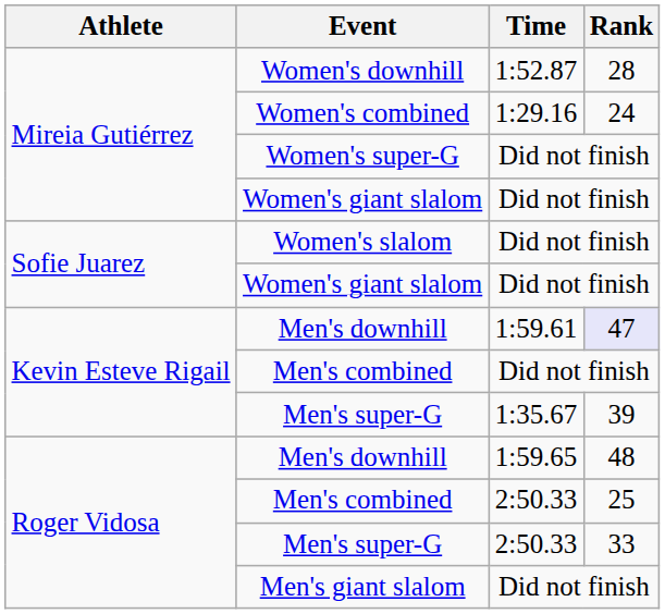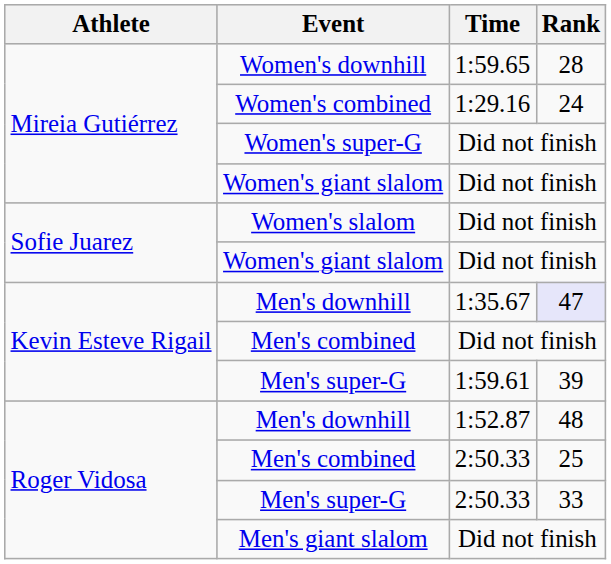 <table class="wikitable">
 <tr>
 <th>Athlete</th>
 <th>Event</th>
 <th>Time</th>
 <th>Rank</th>
 </tr>
 <tr>
 <td rowspan=4><a href='#'>Mireia Gutiérrez</a></td>
 <td align="center"><a href='#'>Women's downhill</a></td>
-<td align="center">1:52.87</td>
+<td align="center">1:59.65</td>
 <td align="center">28</td>
 </tr>
 <tr>
 <td align="center"><a href='#'>Women's combined</a></td>
 <td align="center">1:29.16</td>
 <td align="center">24</td>
 </tr>
 <tr>
 <td align="center"><a href='#'>Women's super-G</a></td>
 <td colspan=2 align="center">Did not finish</td>
 </tr>
 <tr>
 <td align="center"><a href='#'>Women's giant slalom</a></td>
 <td colspan=2 align="center">Did not finish</td>
 </tr>
 <tr>
 <td rowspan=2><a href='#'>Sofie Juarez</a></td>
 <td align="center"><a href='#'>Women's slalom</a></td>
 <td colspan=2 align="center">Did not finish</td>
 </tr>
 <tr>
 <td align="center"><a href='#'>Women's giant slalom</a></td>
 <td colspan=2 align="center">Did not finish</td>
 </tr>
 <tr>
 <td rowspan=3><a href='#'>Kevin Esteve Rigail</a></td>
 <td align="center"><a href='#'>Men's downhill</a></td>
-<td align="center">1:59.61</td>
+<td align="center">1:35.67</td>
 <td align="center" style="background: lavender;">47</td>
 </tr>
 <tr>
 <td align="center"><a href='#'>Men's combined</a></td>
 <td colspan=2 align="center">Did not finish</td>
 </tr>
 <tr>
 <td align="center"><a href='#'>Men's super-G</a></td>
-<td align="center">1:35.67</td>
+<td align="center">1:59.61</td>
 <td align="center">39</td>
 </tr>
 <tr>
 <td rowspan=4><a href='#'>Roger Vidosa</a></td>
 <td align="center"><a href='#'>Men's downhill</a></td>
-<td align="center">1:59.65</td>
+<td align="center">1:52.87</td>
 <td align="center">48</td>
 </tr>
 <tr>
 <td align="center"><a href='#'>Men's combined</a></td>
 <td align="center">2:50.33</td>
 <td align="center">25</td>
 </tr>
 <tr>
 <td align="center"><a href='#'>Men's super-G</a></td>
 <td align="center">2:50.33</td>
 <td align="center">33</td>
 </tr>
 <tr>
 <td align="center"><a href='#'>Men's giant slalom</a></td>
 <td align="center" colspan=2>Did not finish</td>
 </tr>
 </table>
